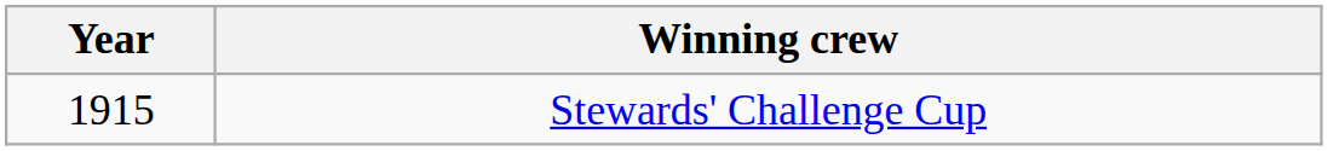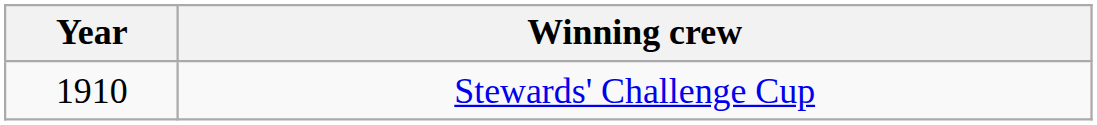 <table class="wikitable" style="text-align:center">
 <tr>
 <th width=70>Year</th>
 <th width=400>Winning crew</th>
 </tr>
 <tr>
-<td>1915</td>
+<td>1910</td>
 <td><a href='#'>Stewards' Challenge Cup</a></td>
 </tr>
 </table>
